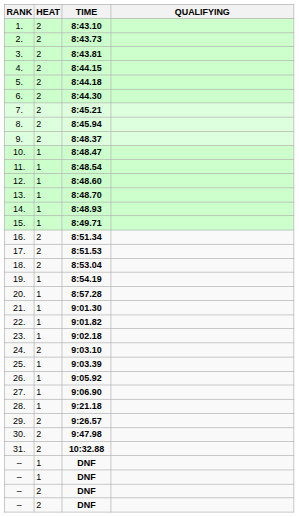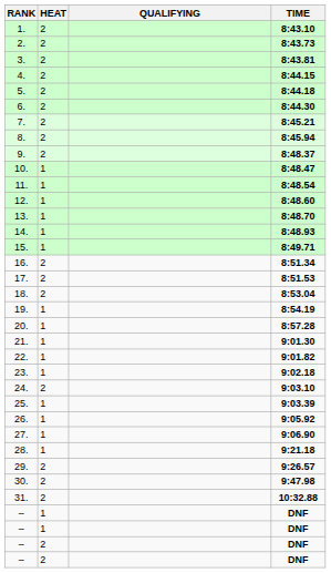 <table class="sortable wikitable" style="border-collapse: collapse; font-size: 90%;">
 <tr>
 <th>RANK</th>
 <th>HEAT</th>
+<th style="width: 20em">QUALIFYING</th>
 <th style="width: 5em">TIME</th>
-<th style="width: 20em">QUALIFYING</th>
 </tr>
 <tr style="background:#ccffcc;">
 <td align="center">1.</td>
 <td>2</td>
+<td></td>
 <td align="center"><strong>8:43.10</strong></td>
-<td></td>
 </tr>
 <tr style="background:#ccffcc;">
 <td align="center">2.</td>
 <td>2</td>
+<td></td>
 <td align="center"><strong>8:43.73</strong></td>
-<td></td>
 </tr>
 <tr style="background:#ccffcc;">
 <td align="center">3.</td>
 <td>2</td>
+<td></td>
 <td align="center"><strong>8:43.81</strong></td>
-<td></td>
 </tr>
 <tr style="background:#ccffcc;">
 <td align="center">4.</td>
 <td>2</td>
+<td></td>
 <td align="center"><strong>8:44.15</strong></td>
-<td></td>
 </tr>
 <tr style="background:#ccffcc;">
 <td align="center">5.</td>
 <td>2</td>
+<td></td>
 <td align="center"><strong>8:44.18</strong></td>
-<td></td>
 </tr>
 <tr style="background:#ccffcc;">
 <td align="center">6.</td>
 <td>2</td>
+<td></td>
 <td align="center"><strong>8:44.30</strong></td>
-<td></td>
 </tr>
 <tr style="background:#ddffdd;">
 <td align="center">7.</td>
 <td>2</td>
+<td></td>
 <td align="center"><strong>8:45.21</strong></td>
-<td></td>
 </tr>
 <tr style="background:#ddffdd;">
 <td align="center">8.</td>
 <td>2</td>
+<td></td>
 <td align="center"><strong>8:45.94</strong></td>
-<td></td>
 </tr>
 <tr style="background:#ddffdd;">
 <td align="center">9.</td>
 <td>2</td>
+<td></td>
 <td align="center"><strong>8:48.37</strong></td>
-<td></td>
 </tr>
 <tr style="background:#ccffcc;">
 <td align="center">10.</td>
 <td>1</td>
+<td></td>
 <td align="center"><strong>8:48.47</strong></td>
-<td></td>
 </tr>
 <tr style="background:#ccffcc;">
 <td align="center">11.</td>
 <td>1</td>
+<td></td>
 <td align="center"><strong>8:48.54</strong></td>
-<td></td>
 </tr>
 <tr style="background:#ccffcc;">
 <td align="center">12.</td>
 <td>1</td>
+<td></td>
 <td align="center"><strong>8:48.60</strong></td>
-<td></td>
 </tr>
 <tr style="background:#ccffcc;">
 <td align="center">13.</td>
 <td>1</td>
+<td></td>
 <td align="center"><strong>8:48.70</strong></td>
-<td></td>
 </tr>
 <tr style="background:#ccffcc;">
 <td align="center">14.</td>
 <td>1</td>
+<td></td>
 <td align="center"><strong>8:48.93</strong></td>
-<td></td>
 </tr>
 <tr style="background:#ccffcc;">
 <td align="center">15.</td>
 <td>1</td>
+<td></td>
 <td align="center"><strong>8:49.71</strong></td>
-<td></td>
 </tr>
 <tr>
 <td align="center">16.</td>
 <td>2</td>
+<td></td>
 <td align="center"><strong>8:51.34</strong></td>
-<td></td>
 </tr>
 <tr>
 <td align="center">17.</td>
 <td>2</td>
+<td></td>
 <td align="center"><strong>8:51.53</strong></td>
-<td></td>
 </tr>
 <tr>
 <td align="center">18.</td>
 <td>2</td>
+<td></td>
 <td align="center"><strong>8:53.04</strong></td>
-<td></td>
 </tr>
 <tr>
 <td align="center">19.</td>
 <td>1</td>
+<td></td>
 <td align="center"><strong>8:54.19</strong></td>
-<td></td>
 </tr>
 <tr>
 <td align="center">20.</td>
 <td>1</td>
+<td></td>
 <td align="center"><strong>8:57.28</strong></td>
-<td></td>
 </tr>
 <tr>
 <td align="center">21.</td>
 <td>1</td>
+<td></td>
 <td align="center"><strong>9:01.30</strong></td>
-<td></td>
 </tr>
 <tr>
 <td align="center">22.</td>
 <td>1</td>
+<td></td>
 <td align="center"><strong>9:01.82</strong></td>
-<td></td>
 </tr>
 <tr>
 <td align="center">23.</td>
 <td>1</td>
+<td></td>
 <td align="center"><strong>9:02.18</strong></td>
-<td></td>
 </tr>
 <tr>
 <td align="center">24.</td>
 <td>2</td>
+<td></td>
 <td align="center"><strong>9:03.10</strong></td>
-<td></td>
 </tr>
 <tr>
 <td align="center">25.</td>
 <td>1</td>
+<td></td>
 <td align="center"><strong>9:03.39</strong></td>
-<td></td>
 </tr>
 <tr>
 <td align="center">26.</td>
 <td>1</td>
+<td></td>
 <td align="center"><strong>9:05.92</strong></td>
-<td></td>
 </tr>
 <tr>
 <td align="center">27.</td>
 <td>1</td>
+<td></td>
 <td align="center"><strong>9:06.90</strong></td>
-<td></td>
 </tr>
 <tr>
 <td align="center">28.</td>
 <td>1</td>
+<td></td>
 <td align="center"><strong>9:21.18</strong></td>
-<td></td>
 </tr>
 <tr>
 <td align="center">29.</td>
 <td>2</td>
+<td></td>
 <td align="center"><strong>9:26.57</strong></td>
-<td></td>
 </tr>
 <tr>
 <td align="center">30.</td>
 <td>2</td>
+<td></td>
 <td align="center"><strong>9:47.98</strong></td>
-<td></td>
 </tr>
 <tr>
 <td align="center">31.</td>
 <td>2</td>
+<td></td>
 <td align="center"><strong>10:32.88</strong></td>
-<td></td>
 </tr>
 <tr>
 <td align="center">–</td>
 <td>1</td>
+<td></td>
 <td align="center"><strong>DNF</strong></td>
-<td></td>
 </tr>
 <tr>
 <td align="center">–</td>
 <td>1</td>
+<td></td>
 <td align="center"><strong>DNF</strong></td>
-<td></td>
 </tr>
 <tr>
 <td align="center">–</td>
 <td>2</td>
+<td></td>
 <td align="center"><strong>DNF</strong></td>
-<td></td>
 </tr>
 <tr>
 <td align="center">–</td>
 <td>2</td>
+<td></td>
 <td align="center"><strong>DNF</strong></td>
-<td></td>
 </tr>
 </table>
